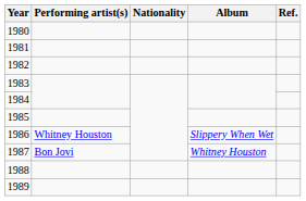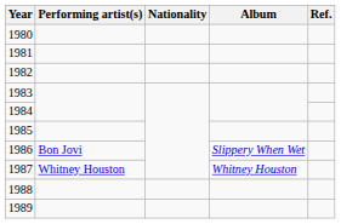 <table class="wikitable sortable">
 <tr>
 <th>Year</th>
 <th>Performing artist(s)</th>
 <th>Nationality</th>
 <th>Album</th>
 <th class=unsortable>Ref.</th>
 </tr>
 <tr>
 <td style="text-align:center;">1980</td>
 <td></td>
 <td></td>
 <td></td>
 <td style="text-align:center;"></td>
 </tr>
 <tr>
 <td style="text-align:center;">1981</td>
 <td></td>
 <td></td>
 <td></td>
 <td style="text-align:center;"></td>
 </tr>
 <tr>
 <td style="text-align:center;">1982</td>
 <td></td>
 <td></td>
 <td></td>
 <td style="text-align:center;"></td>
 </tr>
 <tr>
 <td style="text-align:center;">1983</td>
 <td rowspan="2"></td>
 <td rowspan="5"></td>
 <td rowspan="2"></td>
 <td style="text-align:center;"></td>
 </tr>
 <tr>
 <td style="text-align:center;">1984</td>
 <td style="text-align:center;"></td>
 </tr>
 <tr>
 <td style="text-align:center;">1985</td>
 <td></td>
 <td></td>
 <td style="text-align:center;"></td>
 </tr>
 <tr>
 <td style="text-align:center;">1986</td>
-<td><a href='#'>Whitney Houston</a></td>
+<td><a href='#'>Bon Jovi</a></td>
 <td><em><a href='#'>Slippery When Wet</a></em></td>
 <td style="text-align:center;"></td>
 </tr>
 <tr>
 <td style="text-align:center;">1987</td>
-<td><a href='#'>Bon Jovi</a></td>
+<td><a href='#'>Whitney Houston</a></td>
 <td><em><a href='#'> Whitney Houston</a></em></td>
 <td style="text-align:center;"></td>
 </tr>
 <tr>
 <td style="text-align:center;">1988</td>
 <td></td>
 <td></td>
 <td></td>
 <td style="text-align:center;"></td>
 </tr>
 <tr>
 <td style="text-align:center;">1989</td>
 <td></td>
 <td></td>
 <td></td>
 <td style="text-align:center;"></td>
 </tr>
 </table>
